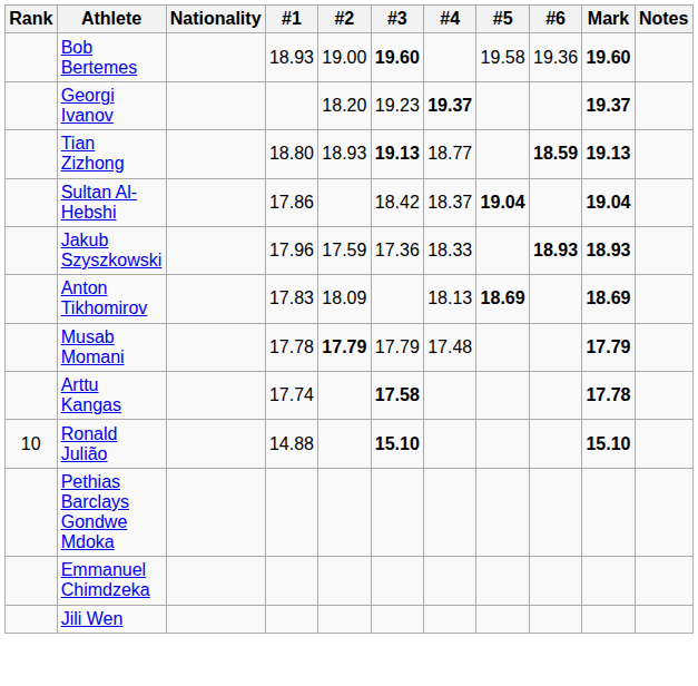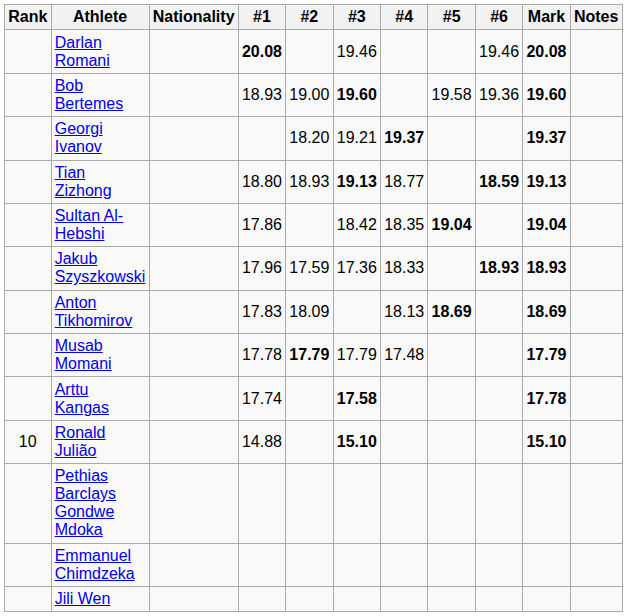 <table class="wikitable sortable" style="text-align:center">
 <tr>
 <th>Rank</th>
 <th>Athlete</th>
 <th>Nationality</th>
 <th>#1</th>
 <th>#2</th>
 <th>#3</th>
 <th>#4</th>
 <th>#5</th>
 <th>#6</th>
 <th>Mark</th>
 <th>Notes</th>
+</tr>
+<tr>
+<td></td>
+<td align="left"><a href='#'>Darlan Romani</a></td>
+<td align=left></td>
+<td><strong>20.08</strong></td>
+<td></td>
+<td>19.46</td>
+<td></td>
+<td></td>
+<td>19.46</td>
+<td><strong>20.08</strong></td>
+<td></td>
 </tr>
 <tr>
 <td></td>
 <td align="left"><a href='#'>Bob Bertemes</a></td>
 <td align=left></td>
 <td>18.93</td>
 <td>19.00</td>
 <td><strong>19.60</strong></td>
 <td></td>
 <td>19.58</td>
 <td>19.36</td>
 <td><strong>19.60</strong></td>
 <td></td>
 </tr>
 <tr>
 <td></td>
 <td align="left"><a href='#'>Georgi Ivanov</a></td>
 <td align=left></td>
 <td></td>
 <td>18.20</td>
-<td>19.23</td>
+<td>19.21</td>
 <td><strong>19.37</strong></td>
 <td></td>
 <td></td>
 <td><strong>19.37</strong></td>
 <td></td>
 </tr>
 <tr>
 <td></td>
 <td align="left"><a href='#'>Tian Zizhong</a></td>
 <td align=left></td>
 <td>18.80</td>
 <td>18.93</td>
 <td><strong>19.13</strong></td>
 <td>18.77</td>
 <td></td>
 <td><strong>18.59</strong></td>
 <td><strong>19.13</strong></td>
 <td></td>
 </tr>
 <tr>
 <td></td>
 <td align="left"><a href='#'>Sultan Al-Hebshi</a></td>
 <td align=left></td>
 <td>17.86</td>
 <td></td>
 <td>18.42</td>
-<td>18.37</td>
+<td>18.35</td>
 <td><strong>19.04</strong></td>
 <td></td>
 <td><strong>19.04</strong></td>
 <td></td>
 </tr>
 <tr>
 <td></td>
 <td align="left"><a href='#'>Jakub Szyszkowski</a></td>
 <td align=left></td>
 <td>17.96</td>
 <td>17.59</td>
 <td>17.36</td>
 <td>18.33</td>
 <td></td>
 <td><strong>18.93</strong></td>
 <td><strong>18.93</strong></td>
 <td></td>
 </tr>
 <tr>
 <td></td>
 <td align="left"><a href='#'>Anton Tikhomirov</a></td>
 <td align=left></td>
 <td>17.83</td>
 <td>18.09</td>
 <td></td>
 <td>18.13</td>
 <td><strong>18.69</strong></td>
 <td></td>
 <td><strong>18.69</strong></td>
 <td></td>
 </tr>
 <tr>
 <td></td>
 <td align="left"><a href='#'>Musab Momani</a></td>
 <td align=left></td>
 <td>17.78</td>
 <td><strong>17.79</strong></td>
 <td>17.79</td>
 <td>17.48</td>
 <td></td>
 <td></td>
 <td><strong>17.79</strong></td>
 <td></td>
 </tr>
 <tr>
 <td></td>
 <td align="left"><a href='#'>Arttu Kangas</a></td>
 <td align=left></td>
 <td>17.74</td>
 <td></td>
 <td><strong>17.58</strong></td>
 <td></td>
 <td></td>
 <td></td>
 <td><strong>17.78</strong></td>
 <td></td>
 </tr>
 <tr>
 <td>10</td>
 <td align="left"><a href='#'>Ronald Julião</a></td>
 <td align=left></td>
 <td>14.88</td>
 <td></td>
 <td><strong>15.10</strong></td>
 <td></td>
 <td></td>
 <td></td>
 <td><strong>15.10</strong></td>
 <td></td>
 </tr>
 <tr>
 <td></td>
 <td align="left"><a href='#'>Pethias Barclays Gondwe Mdoka</a></td>
 <td align=left></td>
 <td></td>
 <td></td>
 <td></td>
 <td></td>
 <td></td>
 <td></td>
 <td></td>
 <td></td>
 </tr>
 <tr>
 <td></td>
 <td align="left"><a href='#'>Emmanuel Chimdzeka</a></td>
 <td align=left></td>
 <td></td>
 <td></td>
 <td></td>
 <td></td>
 <td></td>
 <td></td>
 <td></td>
 <td></td>
 </tr>
 <tr>
 <td></td>
 <td align="left"><a href='#'>Jili Wen</a></td>
 <td align=left></td>
 <td></td>
 <td></td>
 <td></td>
 <td></td>
 <td></td>
 <td></td>
 <td></td>
 <td></td>
 </tr>
 <tr>
 </tr>
 </table>
